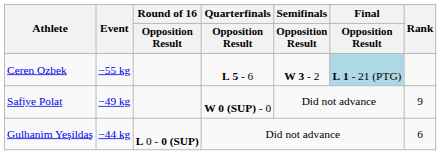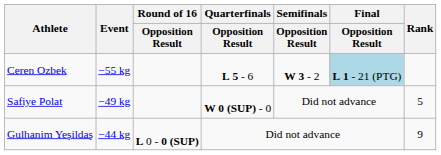 <table class="wikitable" style="font-size:90%;">
 <tr>
 <th rowspan=2>Athlete</th>
 <th rowspan=2>Event</th>
 <th>Round of 16</th>
 <th>Quarterfinals</th>
 <th>Semifinals</th>
 <th>Final</th>
 <th rowspan=2>Rank</th>
 </tr>
 <tr style="font-size:95%">
 <th>Opposition<br>Result</th>
 <th>Opposition<br>Result</th>
 <th>Opposition<br>Result</th>
 <th>Opposition<br>Result</th>
 </tr>
 <tr align=center>
 <td align=left><a href='#'>Ceren Ozbek</a></td>
 <td align=left><a href='#'>−55 kg</a></td>
 <td></td>
 <td><br><strong>L</strong> <strong>5</strong> - 6</td>
 <td><br><strong>W</strong> <strong>3</strong> - 2</td>
 <td style="background: lightblue;"><br><strong>L</strong> <strong>1</strong> - 21 (PTG)</td>
 <td></td>
 </tr>
 <tr align=center>
 <td align=left><a href='#'>Safiye Polat</a></td>
 <td align=left><a href='#'>−49 kg</a></td>
 <td></td>
 <td><br><strong>W</strong> <strong>0 (SUP)</strong> - 0</td>
 <td colspan=2>Did not advance</td>
-<td>9</td>
+<td>5</td>
 </tr>
 <tr align=center>
 <td align=left><a href='#'>Gulhanim Yeşildaş</a></td>
 <td align=left><a href='#'>−44 kg</a></td>
 <td><br><strong>L</strong> 0 - <strong>0 (SUP)</strong></td>
 <td colspan=3>Did not advance</td>
-<td>6</td>
+<td>9</td>
 </tr>
 </table>
